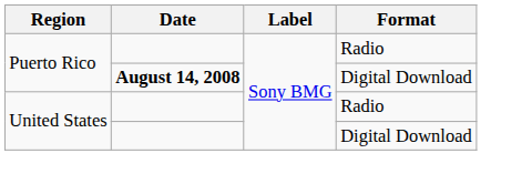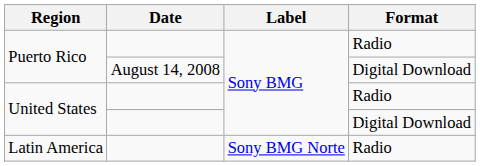 <table class="wikitable">
 <tr>
 <th>Region</th>
 <th>Date</th>
 <th>Label</th>
 <th>Format</th>
 </tr>
 <tr>
 <td rowspan="2">Puerto Rico</td>
 <td></td>
 <td rowspan="4"><a href='#'>Sony BMG</a></td>
 <td>Radio</td>
 </tr>
 <tr>
-<td><strong>August 14, 2008</strong></td>
+<td>August 14, 2008</td>
 <td>Digital Download</td>
 </tr>
 <tr>
 <td rowspan="2">United States</td>
 <td></td>
 <td>Radio</td>
 </tr>
 <tr>
 <td></td>
 <td>Digital Download</td>
 </tr>
+<tr>
+<td>Latin America</td>
+<td></td>
+<td><a href='#'>Sony BMG Norte</a></td>
+<td>Radio</td>
+</tr>
 </table>
